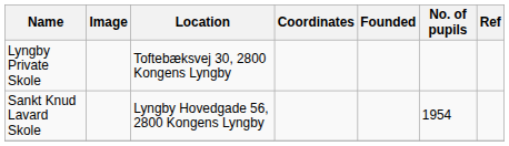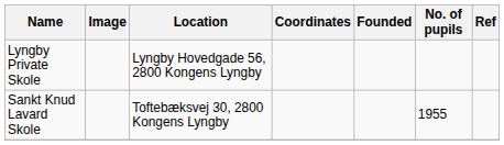 <table class="wikitable sortable">
 <tr>
 <th>Name</th>
 <th>Image</th>
 <th>Location</th>
 <th>Coordinates</th>
 <th>Founded</th>
 <th>No. of pupils</th>
 <th>Ref</th>
 </tr>
 <tr>
 <td>Lyngby Private Skole</td>
 <td></td>
-<td>Toftebæksvej 30, 2800 Kongens Lyngby</td>
+<td>Lyngby Hovedgade 56, 2800 Kongens Lyngby</td>
 <td></td>
 <td></td>
 <td></td>
 <td></td>
 </tr>
 <tr>
 <td>Sankt Knud Lavard Skole</td>
 <td></td>
-<td>Lyngby Hovedgade 56, 2800 Kongens Lyngby</td>
+<td>Toftebæksvej 30, 2800 Kongens Lyngby</td>
 <td></td>
 <td></td>
-<td>1954</td>
+<td>1955</td>
 <td></td>
 </tr>
 <tr>
 </tr>
 </table>
